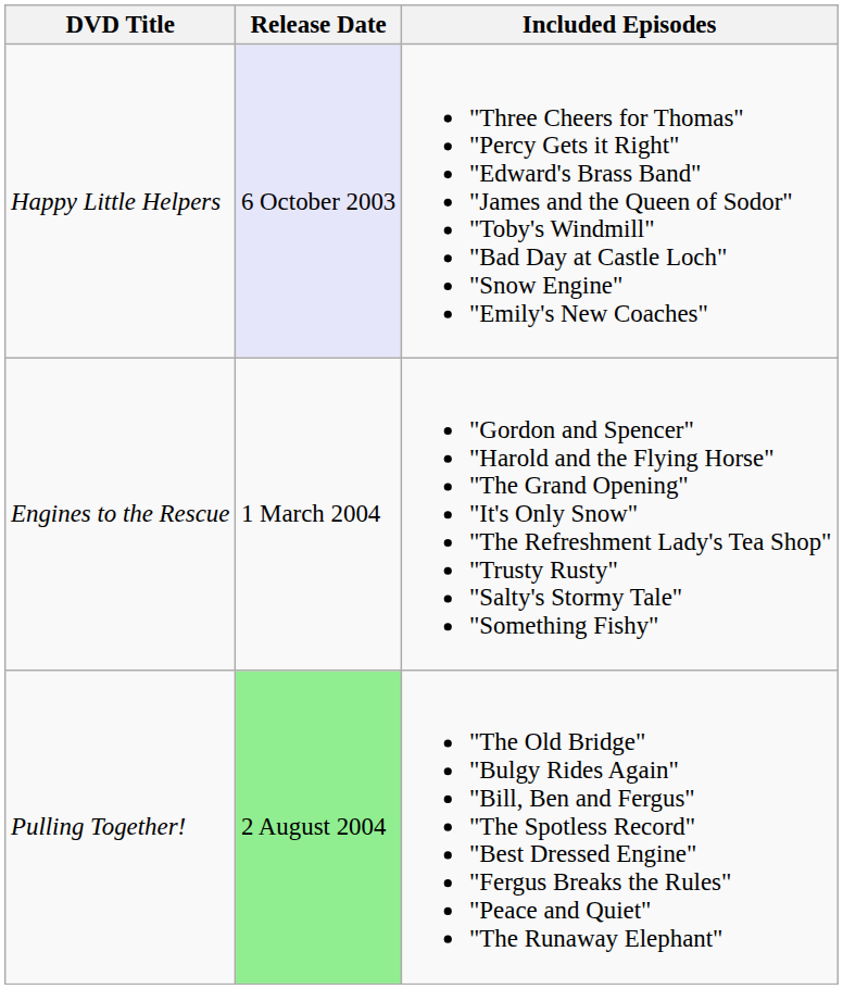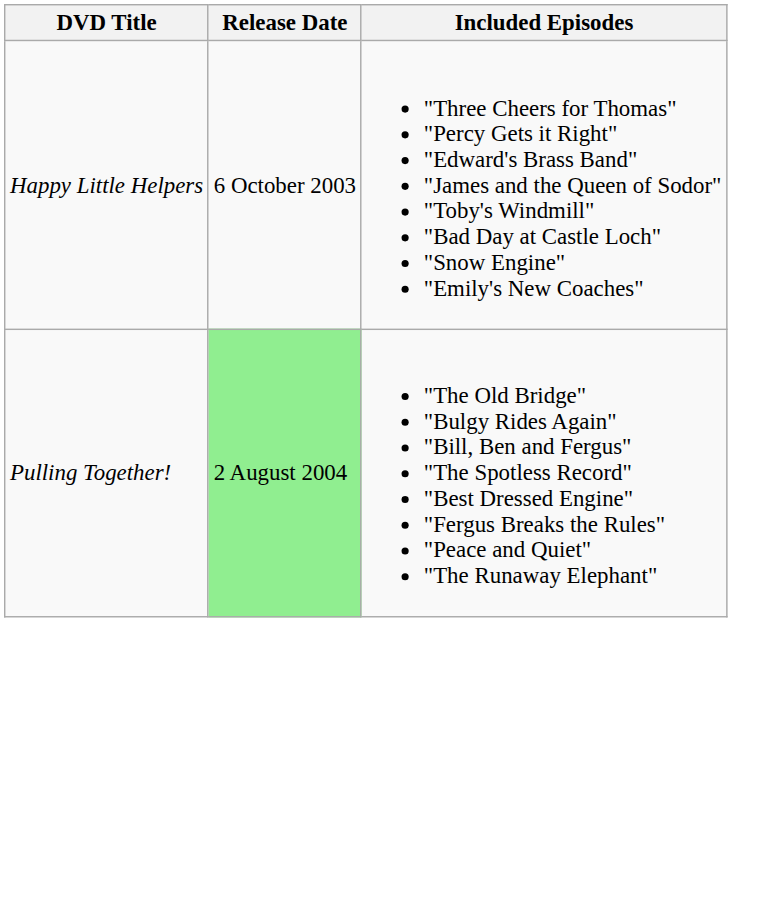 <table class="wikitable" border="1">
 <tr>
 <th>DVD Title</th>
 <th>Release Date</th>
 <th>Included Episodes</th>
 </tr>
 <tr>
 <td><em>Happy Little Helpers</em></td>
-<td style="background: lavender;">6 October 2003</td>
+<td>6 October 2003</td>
 <td><br><ul><li>"Three Cheers for Thomas"</li><li>"Percy Gets it Right"</li><li>"Edward's Brass Band"</li><li>"James and the Queen of Sodor"</li><li>"Toby's Windmill"</li><li>"Bad Day at Castle Loch"</li><li>"Snow Engine"</li><li>"Emily's New Coaches"</li></ul></td>
-</tr>
-<tr>
-<td><em>Engines to the Rescue</em></td>
-<td>1 March 2004</td>
-<td><br><ul><li>"Gordon and Spencer"</li><li>"Harold and the Flying Horse"</li><li>"The Grand Opening"</li><li>"It's Only Snow"</li><li>"The Refreshment Lady's Tea Shop"</li><li>"Trusty Rusty"</li><li>"Salty's Stormy Tale"</li><li>"Something Fishy"</li></ul></td>
 </tr>
 <tr>
 <td><em>Pulling Together!</em></td>
 <td style="background: lightgreen;">2 August 2004</td>
 <td><br><ul><li>"The Old Bridge"</li><li>"Bulgy Rides Again"</li><li>"Bill, Ben and Fergus"</li><li>"The Spotless Record"</li><li>"Best Dressed Engine"</li><li>"Fergus Breaks the Rules"</li><li>"Peace and Quiet"</li><li>"The Runaway Elephant"</li></ul></td>
 </tr>
 </table>
